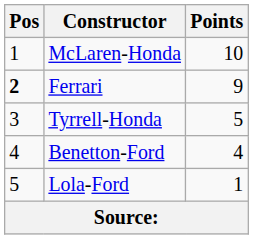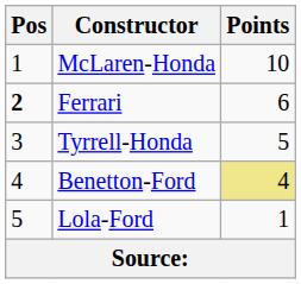 <table class="wikitable" style="font-size: 95%;">
 <tr>
 <th>Pos</th>
 <th>Constructor</th>
 <th>Points</th>
 </tr>
 <tr>
 <td>1</td>
 <td> <a href='#'>McLaren</a>-<a href='#'>Honda</a></td>
 <td style="text-align:right;">10</td>
 </tr>
 <tr>
 <td><strong>2</strong></td>
 <td> <a href='#'>Ferrari</a></td>
-<td style="text-align:right;">9</td>
+<td style="text-align:right;">6</td>
 </tr>
 <tr>
 <td>3</td>
 <td> <a href='#'>Tyrrell</a>-<a href='#'>Honda</a></td>
 <td style="text-align:right;">5</td>
 </tr>
 <tr>
 <td>4</td>
 <td> <a href='#'>Benetton</a>-<a href='#'>Ford</a></td>
-<td style="text-align:right;">4</td>
+<td style="background: khaki; text-align:right;">4</td>
 </tr>
 <tr>
 <td>5</td>
 <td> <a href='#'>Lola</a>-<a href='#'>Ford</a></td>
 <td style="text-align:right;">1</td>
 </tr>
 <tr>
 <th colspan=4>Source:</th>
 </tr>
 </table>
